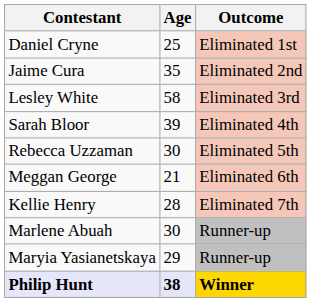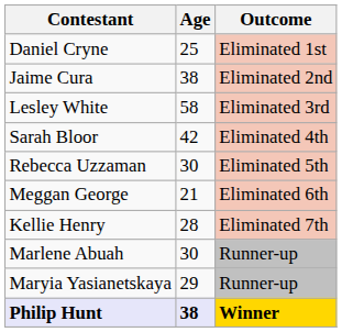 <table class="wikitable">
 <tr>
 <th>Contestant</th>
 <th>Age</th>
 <th>Outcome</th>
 </tr>
 <tr>
 <td>Daniel Cryne</td>
 <td>25</td>
 <td style="background:#f4c7b8;">Eliminated 1st</td>
 </tr>
 <tr>
 <td>Jaime Cura</td>
-<td>35</td>
+<td>38</td>
 <td style="background:#f4c7b8;">Eliminated 2nd</td>
 </tr>
 <tr>
 <td>Lesley White</td>
 <td>58</td>
 <td style="background:#f4c7b8;">Eliminated 3rd</td>
 </tr>
 <tr>
 <td>Sarah Bloor</td>
-<td>39</td>
+<td>42</td>
 <td style="background:#f4c7b8;">Eliminated 4th</td>
 </tr>
 <tr>
 <td>Rebecca Uzzaman</td>
 <td>30</td>
 <td style="background:#f4c7b8;">Eliminated 5th</td>
 </tr>
 <tr>
 <td>Meggan George</td>
 <td>21</td>
 <td style="background:#f4c7b8;">Eliminated 6th</td>
 </tr>
 <tr>
 <td>Kellie Henry</td>
 <td>28</td>
 <td style="background:#f4c7b8;">Eliminated 7th</td>
 </tr>
 <tr>
 <td>Marlene Abuah</td>
 <td>30</td>
 <td style="background:silver;">Runner-up</td>
 </tr>
 <tr>
 <td>Maryia Yasianetskaya</td>
 <td>29</td>
 <td style="background:silver;">Runner-up</td>
 </tr>
 <tr>
 <td style="background:lavender;"><strong>Philip Hunt</strong></td>
 <td style="background:lavender;"><strong>38</strong></td>
 <td style="background:gold;"><strong>Winner</strong></td>
 </tr>
 <tr>
 </tr>
 </table>
